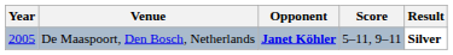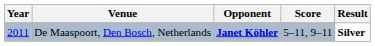 <table class="sortable wikitable" style="font-size: 90%;">
 <tr>
 <th>Year</th>
 <th>Venue</th>
 <th>Opponent</th>
 <th>Score</th>
 <th>Result</th>
 </tr>
 <tr style="background:#AABBCC">
-<td align="center"><a href='#'>2005</a></td>
+<td align="center"><a href='#'>2011</a></td>
 <td align="left">De Maaspoort, <a href='#'>Den Bosch</a>, Netherlands</td>
 <td align="left"><strong> <a href='#'>Janet Köhler</a></strong></td>
 <td align="left">5–11, 9–11</td>
 <td style="text-align:left; background:white"> <strong>Silver</strong></td>
 </tr>
 </table>
